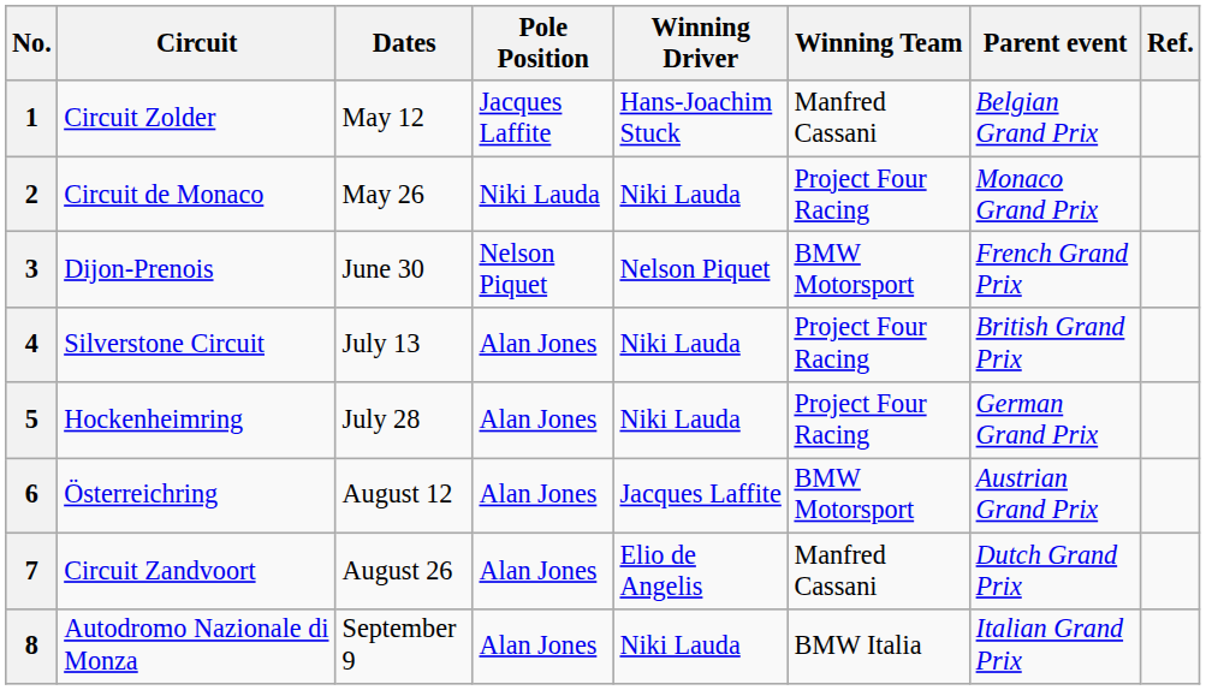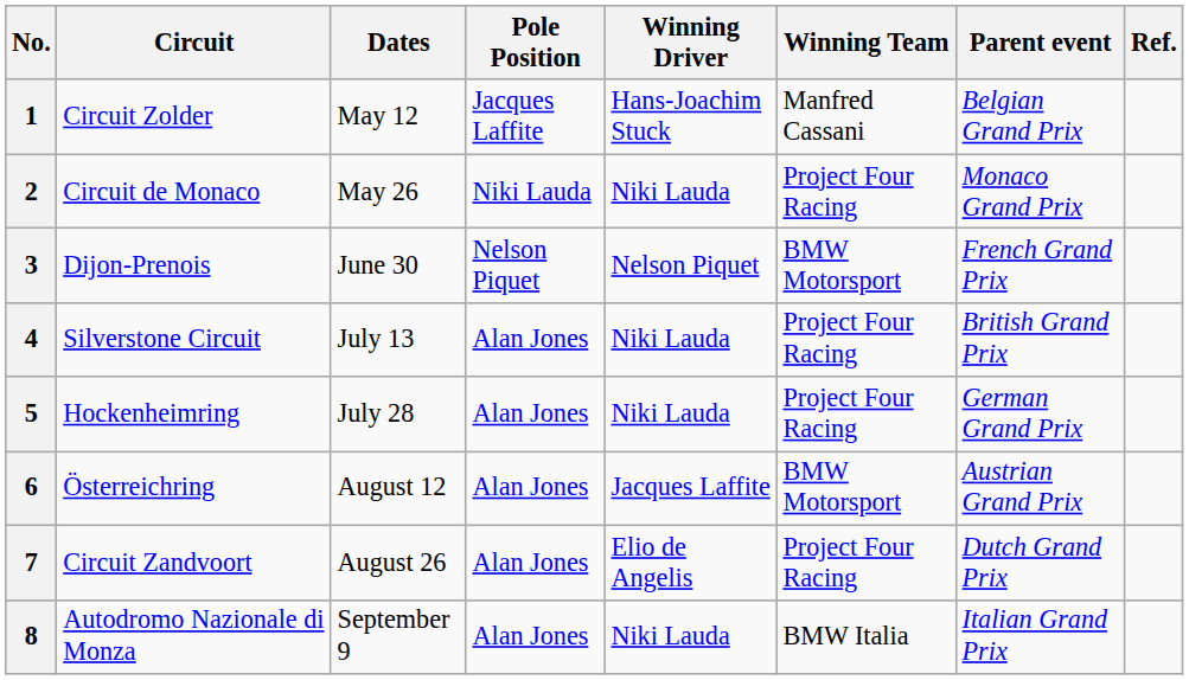 <table class="wikitable" style="font-size: 85%;">
 <tr>
 <th>No.</th>
 <th>Circuit</th>
 <th>Dates</th>
 <th>Pole Position</th>
 <th>Winning Driver</th>
 <th>Winning Team</th>
 <th>Parent event</th>
 <th>Ref.</th>
 </tr>
 <tr>
 <th>1</th>
 <td> <a href='#'>Circuit Zolder</a></td>
 <td>May 12</td>
 <td> <a href='#'>Jacques Laffite</a></td>
 <td> <a href='#'>Hans-Joachim Stuck</a></td>
 <td> Manfred Cassani</td>
 <td><em><a href='#'>Belgian Grand Prix</a></em></td>
 <td align=center></td>
 </tr>
 <tr>
 <th>2</th>
 <td> <a href='#'>Circuit de Monaco</a></td>
 <td>May 26</td>
 <td> <a href='#'>Niki Lauda</a></td>
 <td> <a href='#'>Niki Lauda</a></td>
 <td> <a href='#'>Project Four Racing</a></td>
 <td><em><a href='#'>Monaco Grand Prix</a></em></td>
 <td align=center></td>
 </tr>
 <tr>
 <th>3</th>
 <td> <a href='#'>Dijon-Prenois</a></td>
 <td>June 30</td>
 <td> <a href='#'>Nelson Piquet</a></td>
 <td> <a href='#'>Nelson Piquet</a></td>
 <td> <a href='#'>BMW Motorsport</a></td>
 <td><em><a href='#'>French Grand Prix</a></em></td>
 <td align=center></td>
 </tr>
 <tr>
 <th>4</th>
 <td> <a href='#'>Silverstone Circuit</a></td>
 <td>July 13</td>
 <td> <a href='#'>Alan Jones</a></td>
 <td> <a href='#'>Niki Lauda</a></td>
 <td> <a href='#'>Project Four Racing</a></td>
 <td><em><a href='#'>British Grand Prix</a></em></td>
 <td align=center></td>
 </tr>
 <tr>
 <th>5</th>
 <td> <a href='#'>Hockenheimring</a></td>
 <td>July 28</td>
 <td> <a href='#'>Alan Jones</a></td>
 <td> <a href='#'>Niki Lauda</a></td>
 <td> <a href='#'>Project Four Racing</a></td>
 <td><em><a href='#'>German Grand Prix</a></em></td>
 <td align=center></td>
 </tr>
 <tr>
 <th>6</th>
 <td> <a href='#'>Österreichring</a></td>
 <td>August 12</td>
 <td> <a href='#'>Alan Jones</a></td>
 <td> <a href='#'>Jacques Laffite</a></td>
 <td> <a href='#'>BMW Motorsport</a></td>
 <td><em><a href='#'>Austrian Grand Prix</a></em></td>
 <td align=center></td>
 </tr>
 <tr>
 <th>7</th>
 <td> <a href='#'>Circuit Zandvoort</a></td>
 <td>August 26</td>
 <td> <a href='#'>Alan Jones</a></td>
 <td> <a href='#'>Elio de Angelis</a></td>
-<td> Manfred Cassani</td>
+<td> <a href='#'>Project Four Racing</a></td>
 <td><em><a href='#'>Dutch Grand Prix</a></em></td>
 <td align=center></td>
 </tr>
 <tr>
 <th>8</th>
 <td> <a href='#'>Autodromo Nazionale di Monza</a></td>
 <td>September 9</td>
 <td> <a href='#'>Alan Jones</a></td>
 <td> <a href='#'>Niki Lauda</a></td>
 <td> BMW Italia</td>
 <td><em><a href='#'>Italian Grand Prix</a></em></td>
 <td align=center></td>
 </tr>
 </table>
